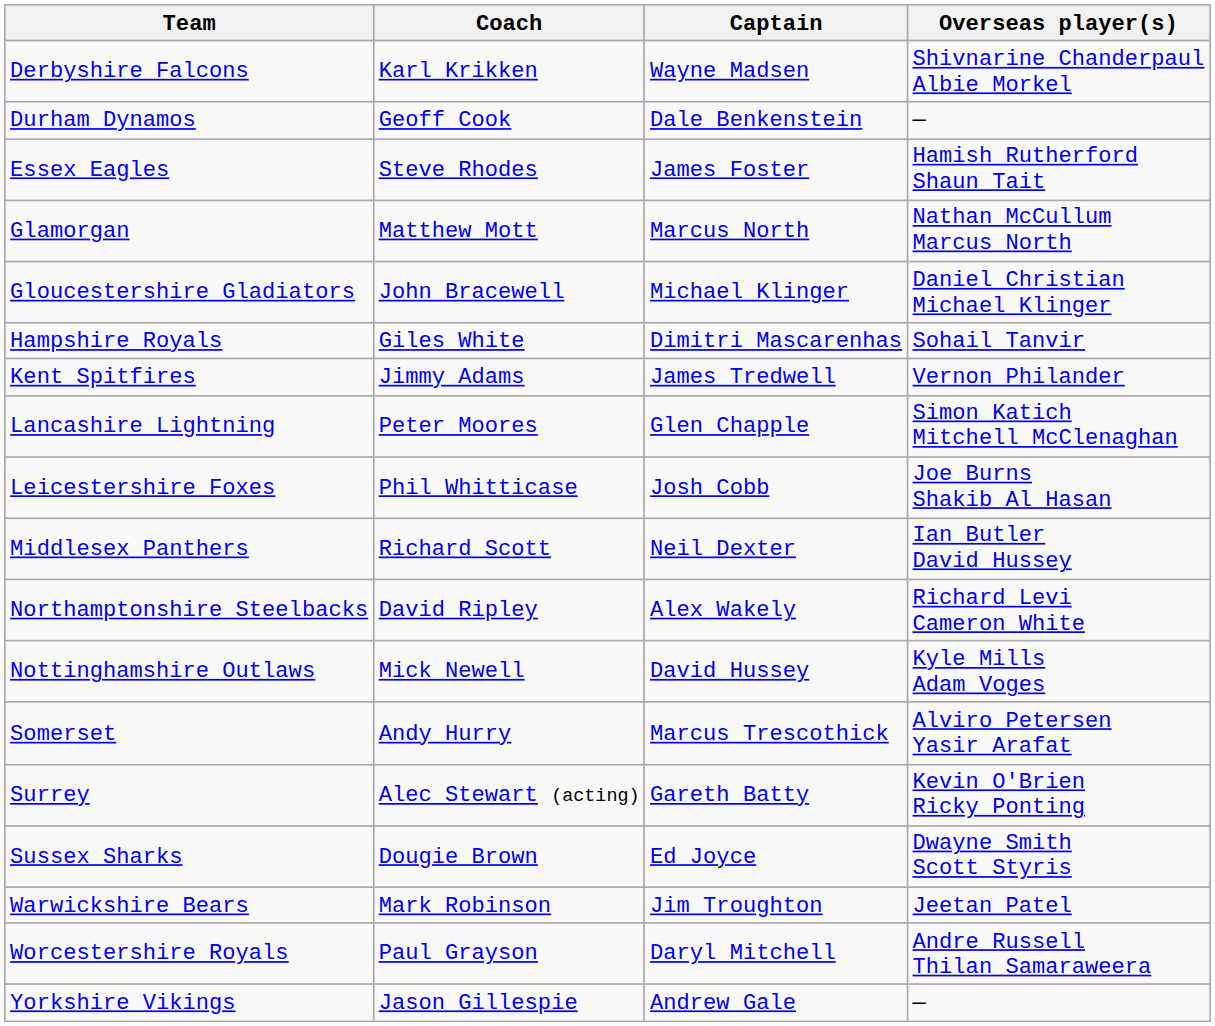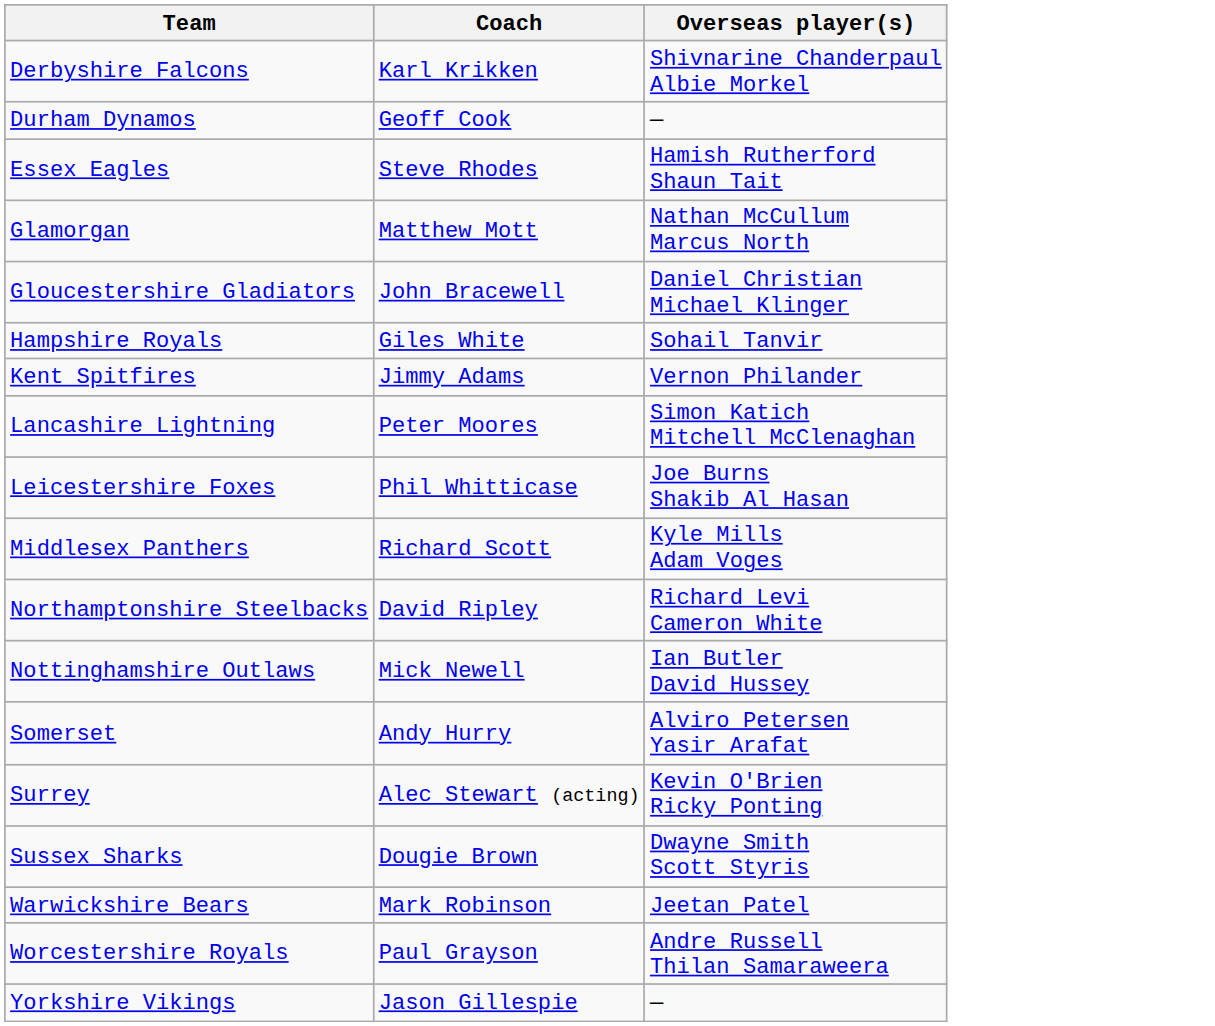 <table class="wikitable sortable">
 <tr>
 <th>Team</th>
 <th>Coach</th>
-<th>Captain</th>
 <th>Overseas player(s)</th>
 </tr>
 <tr>
 <td><a href='#'>Derbyshire Falcons</a></td>
 <td> <a href='#'>Karl Krikken</a></td>
-<td> <a href='#'>Wayne Madsen</a></td>
 <td> <a href='#'>Shivnarine Chanderpaul</a><br> <a href='#'>Albie Morkel</a></td>
 </tr>
 <tr>
 <td><a href='#'>Durham Dynamos</a></td>
 <td> <a href='#'>Geoff Cook</a></td>
-<td> <a href='#'>Dale Benkenstein</a></td>
 <td>—</td>
 </tr>
 <tr>
 <td><a href='#'>Essex Eagles</a></td>
 <td> <a href='#'>Steve Rhodes</a></td>
-<td> <a href='#'>James Foster</a></td>
 <td> <a href='#'>Hamish Rutherford</a><br> <a href='#'>Shaun Tait</a></td>
 </tr>
 <tr>
 <td><a href='#'>Glamorgan</a></td>
 <td> <a href='#'>Matthew Mott</a></td>
-<td> <a href='#'>Marcus North</a></td>
 <td> <a href='#'>Nathan McCullum</a><br> <a href='#'>Marcus North</a></td>
 </tr>
 <tr>
 <td><a href='#'>Gloucestershire Gladiators</a></td>
 <td> <a href='#'>John Bracewell</a></td>
-<td> <a href='#'>Michael Klinger</a></td>
 <td> <a href='#'>Daniel Christian</a><br> <a href='#'>Michael Klinger</a></td>
 </tr>
 <tr>
 <td><a href='#'>Hampshire Royals</a></td>
 <td> <a href='#'>Giles White</a></td>
-<td> <a href='#'>Dimitri Mascarenhas</a></td>
 <td> <a href='#'>Sohail Tanvir</a></td>
 </tr>
 <tr>
 <td><a href='#'>Kent Spitfires</a></td>
 <td> <a href='#'>Jimmy Adams</a></td>
-<td> <a href='#'>James Tredwell</a></td>
 <td> <a href='#'>Vernon Philander</a></td>
 </tr>
 <tr>
 <td><a href='#'>Lancashire Lightning</a></td>
 <td> <a href='#'>Peter Moores</a></td>
-<td> <a href='#'>Glen Chapple</a></td>
 <td> <a href='#'>Simon Katich</a><br> <a href='#'>Mitchell McClenaghan</a></td>
 </tr>
 <tr>
 <td><a href='#'>Leicestershire Foxes</a></td>
 <td> <a href='#'>Phil Whitticase</a></td>
-<td> <a href='#'>Josh Cobb</a></td>
 <td> <a href='#'>Joe Burns</a><br> <a href='#'>Shakib Al Hasan</a></td>
 </tr>
 <tr>
 <td><a href='#'>Middlesex Panthers</a></td>
 <td> <a href='#'>Richard Scott</a></td>
-<td> <a href='#'>Neil Dexter</a></td>
-<td> <a href='#'>Ian Butler</a><br> <a href='#'>David Hussey</a></td>
+<td> <a href='#'>Kyle Mills</a><br> <a href='#'>Adam Voges</a></td>
 </tr>
 <tr>
 <td><a href='#'>Northamptonshire Steelbacks</a></td>
 <td> <a href='#'>David Ripley</a></td>
-<td> <a href='#'>Alex Wakely</a></td>
 <td> <a href='#'>Richard Levi</a><br> <a href='#'>Cameron White</a></td>
 </tr>
 <tr>
 <td><a href='#'>Nottinghamshire Outlaws</a></td>
 <td> <a href='#'>Mick Newell</a></td>
-<td> <a href='#'>David Hussey</a></td>
-<td> <a href='#'>Kyle Mills</a><br> <a href='#'>Adam Voges</a></td>
+<td> <a href='#'>Ian Butler</a><br> <a href='#'>David Hussey</a></td>
 </tr>
 <tr>
 <td><a href='#'>Somerset</a></td>
 <td> <a href='#'>Andy Hurry</a></td>
-<td> <a href='#'>Marcus Trescothick</a></td>
 <td> <a href='#'>Alviro Petersen</a><br> <a href='#'>Yasir Arafat</a></td>
 </tr>
 <tr>
 <td><a href='#'>Surrey</a></td>
 <td> <a href='#'>Alec Stewart</a> <small>(acting)</small></td>
-<td> <a href='#'>Gareth Batty</a></td>
 <td> <a href='#'>Kevin O'Brien</a><br> <a href='#'>Ricky Ponting</a></td>
 </tr>
 <tr>
 <td><a href='#'>Sussex Sharks</a></td>
 <td> <a href='#'>Dougie Brown</a></td>
-<td> <a href='#'>Ed Joyce</a></td>
 <td> <a href='#'>Dwayne Smith</a><br> <a href='#'>Scott Styris</a></td>
 </tr>
 <tr>
 <td><a href='#'>Warwickshire Bears</a></td>
 <td> <a href='#'>Mark Robinson</a></td>
-<td> <a href='#'>Jim Troughton</a></td>
 <td> <a href='#'>Jeetan Patel</a></td>
 </tr>
 <tr>
 <td><a href='#'>Worcestershire Royals</a></td>
 <td> <a href='#'>Paul Grayson</a></td>
-<td> <a href='#'>Daryl Mitchell</a></td>
 <td> <a href='#'>Andre Russell</a><br> <a href='#'>Thilan Samaraweera</a></td>
 </tr>
 <tr>
 <td><a href='#'>Yorkshire Vikings</a></td>
 <td> <a href='#'>Jason Gillespie</a></td>
-<td> <a href='#'>Andrew Gale</a></td>
 <td>—</td>
 </tr>
 </table>
